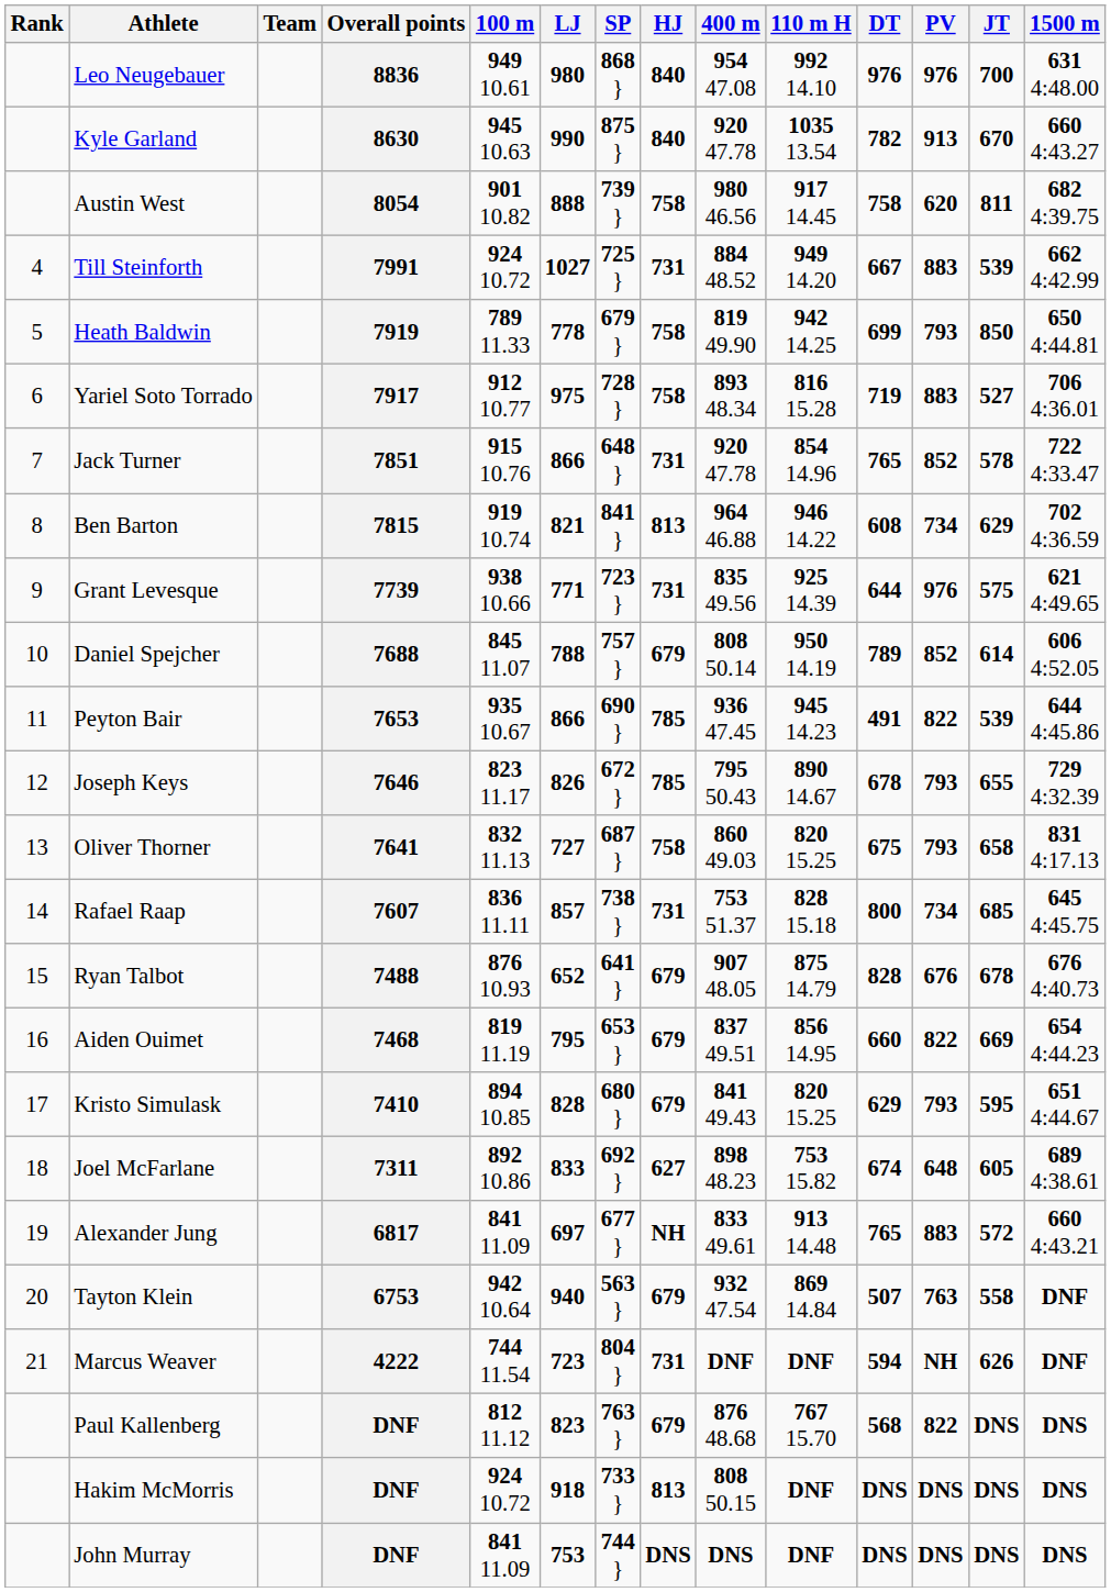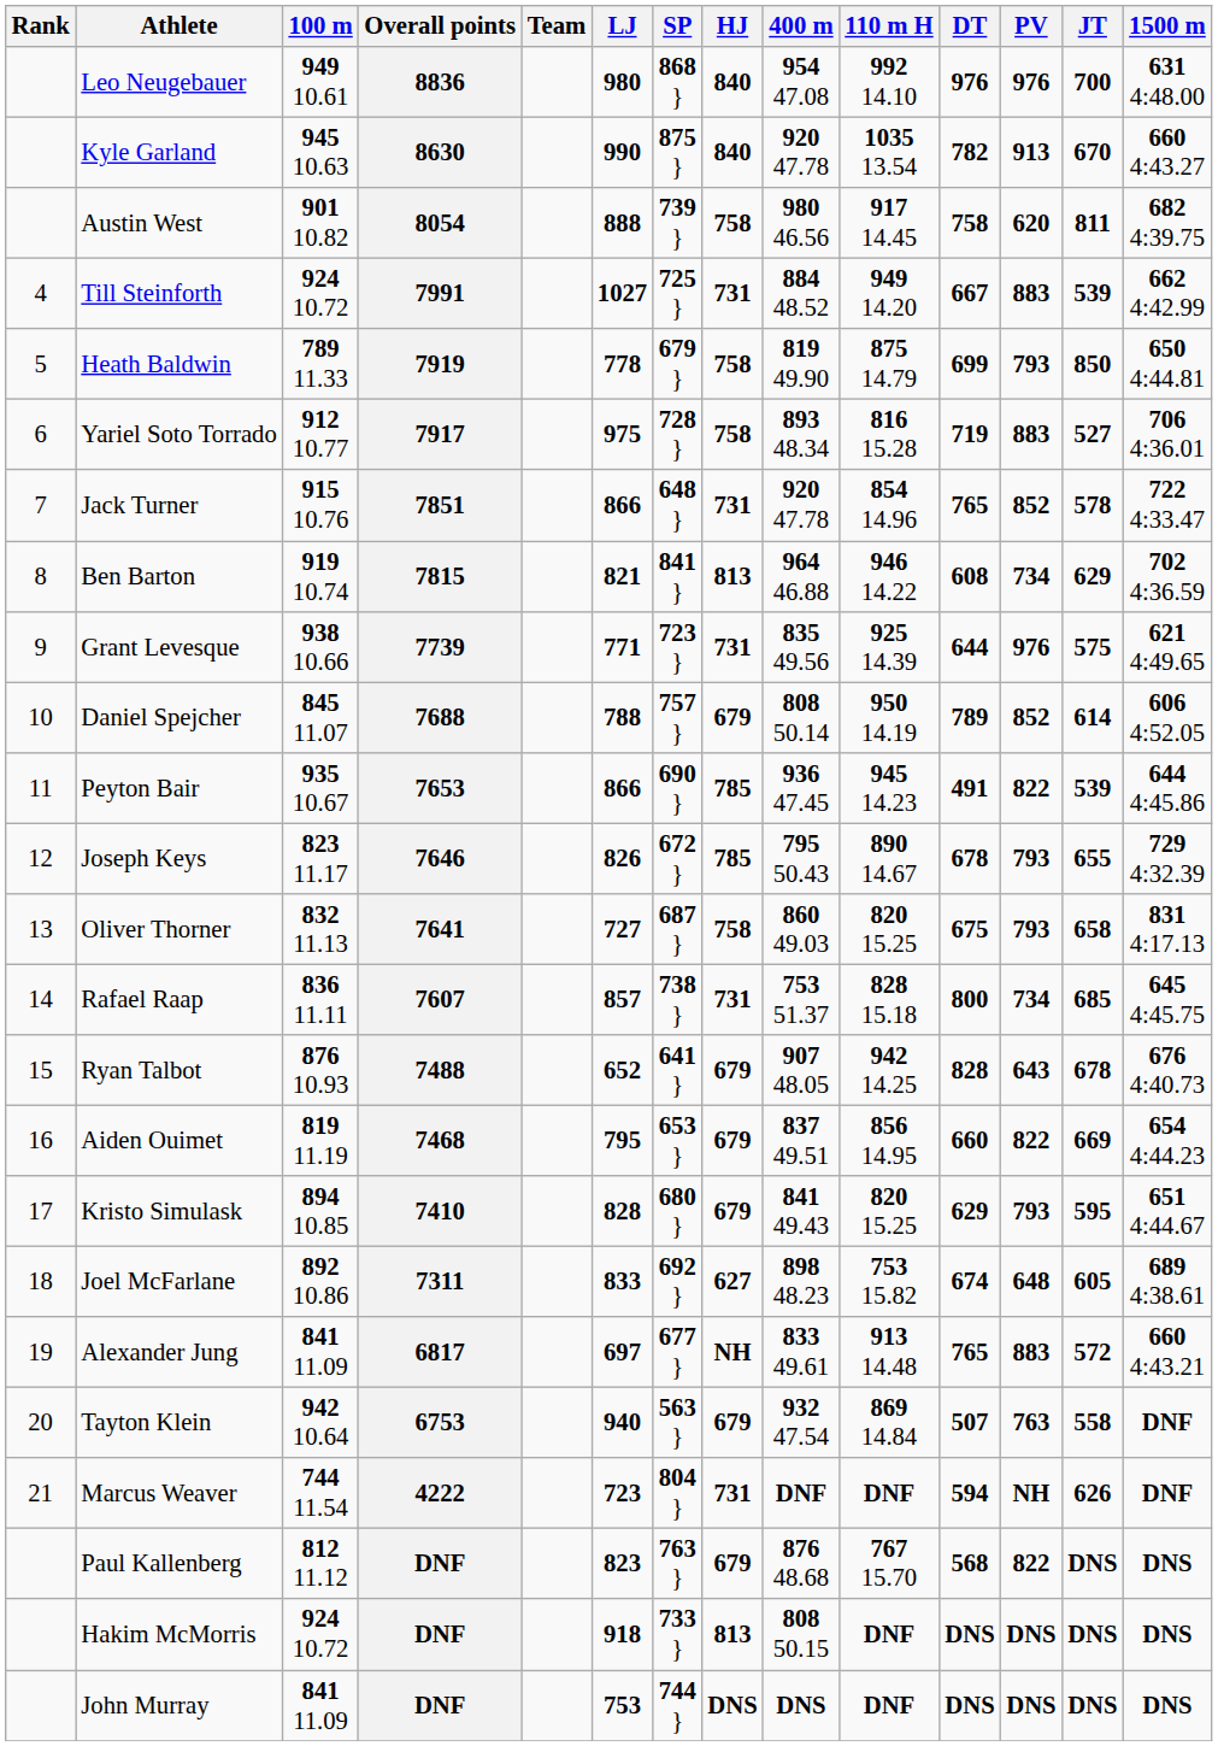 <table class="wikitable sortable" style="font-size:95%; text-align:center;">
 <tr>
 <th>Rank</th>
 <th>Athlete</th>
+<th><a href='#'>100 m</a></th>
+<th>Overall points</th>
 <th>Team</th>
-<th>Overall points</th>
-<th><a href='#'>100 m</a></th>
 <th><a href='#'>LJ</a></th>
 <th><a href='#'>SP</a></th>
 <th><a href='#'>HJ</a></th>
 <th><a href='#'>400 m</a></th>
 <th><a href='#'>110 m H</a></th>
 <th><a href='#'>DT</a></th>
 <th><a href='#'>PV</a></th>
 <th><a href='#'>JT</a></th>
 <th><a href='#'>1500 m</a></th>
 </tr>
 <tr>
 <td></td>
 <td align=left> <a href='#'>Leo Neugebauer</a></td>
+<td><strong>949</strong><br>10.61</td>
+<th>8836</th>
 <td></td>
-<th>8836</th>
-<td><strong>949</strong><br>10.61</td>
 <td><strong>980</strong><br></td>
 <td><strong>868</strong><br>}</td>
 <td><strong>840</strong><br></td>
 <td><strong>954</strong><br>47.08</td>
 <td><strong>992</strong><br>14.10</td>
 <td><strong>976</strong><br></td>
 <td><strong>976</strong><br></td>
 <td><strong>700</strong><br></td>
 <td><strong>631</strong><br>4:48.00</td>
 </tr>
 <tr>
 <td></td>
 <td align=left> <a href='#'>Kyle Garland</a></td>
+<td><strong>945</strong><br>10.63</td>
+<th>8630</th>
 <td></td>
-<th>8630</th>
-<td><strong>945</strong><br>10.63</td>
 <td><strong>990</strong><br></td>
 <td><strong>875</strong><br>}</td>
 <td><strong>840</strong><br></td>
 <td><strong>920</strong><br>47.78</td>
 <td><strong>1035</strong><br>13.54</td>
 <td><strong>782</strong><br></td>
 <td><strong>913</strong><br></td>
 <td><strong>670</strong><br></td>
 <td><strong>660</strong><br>4:43.27</td>
 </tr>
 <tr>
 <td></td>
 <td align=left> Austin West</td>
+<td><strong>901</strong><br>10.82</td>
+<th>8054</th>
 <td></td>
-<th>8054</th>
-<td><strong>901</strong><br>10.82</td>
 <td><strong>888</strong><br></td>
 <td><strong>739</strong><br>}</td>
 <td><strong>758</strong><br></td>
 <td><strong>980</strong><br>46.56</td>
 <td><strong>917</strong><br>14.45</td>
 <td><strong>758</strong><br></td>
 <td><strong>620</strong><br></td>
 <td><strong>811</strong><br></td>
 <td><strong>682</strong><br>4:39.75</td>
 </tr>
 <tr>
 <td>4</td>
 <td align=left> <a href='#'>Till Steinforth</a></td>
+<td><strong>924</strong><br>10.72</td>
+<th>7991</th>
 <td></td>
-<th>7991</th>
-<td><strong>924</strong><br>10.72</td>
 <td><strong>1027</strong><br></td>
 <td><strong>725</strong><br>}</td>
 <td><strong>731</strong><br></td>
 <td><strong>884</strong><br>48.52</td>
 <td><strong>949</strong><br>14.20</td>
 <td><strong>667</strong><br></td>
 <td><strong>883</strong><br></td>
 <td><strong>539</strong><br></td>
 <td><strong>662</strong><br>4:42.99</td>
 </tr>
 <tr>
 <td>5</td>
 <td align=left> <a href='#'>Heath Baldwin</a></td>
+<td><strong>789</strong><br>11.33</td>
+<th>7919</th>
 <td></td>
-<th>7919</th>
-<td><strong>789</strong><br>11.33</td>
 <td><strong>778</strong><br></td>
 <td><strong>679</strong><br>}</td>
 <td><strong>758</strong><br></td>
 <td><strong>819</strong><br>49.90</td>
-<td><strong>942</strong><br>14.25</td>
+<td><strong>875</strong><br>14.79</td>
 <td><strong>699</strong><br></td>
 <td><strong>793</strong><br></td>
 <td><strong>850</strong><br></td>
 <td><strong>650</strong><br>4:44.81</td>
 </tr>
 <tr>
 <td>6</td>
 <td align=left> Yariel Soto Torrado</td>
+<td><strong>912</strong><br>10.77</td>
+<th>7917</th>
 <td></td>
-<th>7917</th>
-<td><strong>912</strong><br>10.77</td>
 <td><strong>975</strong><br></td>
 <td><strong>728</strong><br>}</td>
 <td><strong>758</strong><br></td>
 <td><strong>893</strong><br>48.34</td>
 <td><strong>816</strong><br>15.28</td>
 <td><strong>719</strong><br></td>
 <td><strong>883</strong><br></td>
 <td><strong>527</strong><br></td>
 <td><strong>706</strong><br>4:36.01</td>
 </tr>
 <tr>
 <td>7</td>
 <td align=left> Jack Turner</td>
+<td><strong>915</strong><br>10.76</td>
+<th>7851</th>
 <td></td>
-<th>7851</th>
-<td><strong>915</strong><br>10.76</td>
 <td><strong>866</strong><br></td>
 <td><strong>648</strong><br>}</td>
 <td><strong>731</strong><br></td>
 <td><strong>920</strong><br>47.78</td>
 <td><strong>854</strong><br>14.96</td>
 <td><strong>765</strong><br></td>
 <td><strong>852</strong><br></td>
 <td><strong>578</strong><br></td>
 <td><strong>722</strong><br>4:33.47</td>
 </tr>
 <tr>
 <td>8</td>
 <td align=left> Ben Barton</td>
+<td><strong>919</strong><br>10.74</td>
+<th>7815</th>
 <td></td>
-<th>7815</th>
-<td><strong>919</strong><br>10.74</td>
 <td><strong>821</strong><br></td>
 <td><strong>841</strong><br>}</td>
 <td><strong>813</strong><br></td>
 <td><strong>964</strong><br>46.88</td>
 <td><strong>946</strong><br>14.22</td>
 <td><strong>608</strong><br></td>
 <td><strong>734</strong><br></td>
 <td><strong>629</strong><br></td>
 <td><strong>702</strong><br>4:36.59</td>
 </tr>
 <tr>
 <td>9</td>
 <td align=left> Grant Levesque</td>
+<td><strong>938</strong><br>10.66</td>
+<th>7739</th>
 <td></td>
-<th>7739</th>
-<td><strong>938</strong><br>10.66</td>
 <td><strong>771</strong><br></td>
 <td><strong>723</strong><br>}</td>
 <td><strong>731</strong><br></td>
 <td><strong>835</strong><br>49.56</td>
 <td><strong>925</strong><br>14.39</td>
 <td><strong>644</strong><br></td>
 <td><strong>976</strong><br></td>
 <td><strong>575</strong><br></td>
 <td><strong>621</strong><br>4:49.65</td>
 </tr>
 <tr>
 <td>10</td>
 <td align=left> Daniel Spejcher</td>
+<td><strong>845</strong><br>11.07</td>
+<th>7688</th>
 <td></td>
-<th>7688</th>
-<td><strong>845</strong><br>11.07</td>
 <td><strong>788</strong><br></td>
 <td><strong>757</strong><br>}</td>
 <td><strong>679</strong><br></td>
 <td><strong>808</strong><br>50.14</td>
 <td><strong>950</strong><br>14.19</td>
 <td><strong>789</strong><br></td>
 <td><strong>852</strong><br></td>
 <td><strong>614</strong><br></td>
 <td><strong>606</strong><br>4:52.05</td>
 </tr>
 <tr>
 <td>11</td>
 <td align=left> Peyton Bair</td>
+<td><strong>935</strong><br>10.67</td>
+<th>7653</th>
 <td></td>
-<th>7653</th>
-<td><strong>935</strong><br>10.67</td>
 <td><strong>866</strong><br></td>
 <td><strong>690</strong><br>}</td>
 <td><strong>785</strong><br></td>
 <td><strong>936</strong><br>47.45</td>
 <td><strong>945</strong><br>14.23</td>
 <td><strong>491</strong><br></td>
 <td><strong>822</strong><br></td>
 <td><strong>539</strong><br></td>
 <td><strong>644</strong><br>4:45.86</td>
 </tr>
 <tr>
 <td>12</td>
 <td align=left> Joseph Keys</td>
+<td><strong>823</strong><br>11.17</td>
+<th>7646</th>
 <td></td>
-<th>7646</th>
-<td><strong>823</strong><br>11.17</td>
 <td><strong>826</strong><br></td>
 <td><strong>672</strong><br>}</td>
 <td><strong>785</strong><br></td>
 <td><strong>795</strong><br>50.43</td>
 <td><strong>890</strong><br>14.67</td>
 <td><strong>678</strong><br></td>
 <td><strong>793</strong><br></td>
 <td><strong>655</strong><br></td>
 <td><strong>729</strong><br>4:32.39</td>
 </tr>
 <tr>
 <td>13</td>
 <td align=left> Oliver Thorner</td>
+<td><strong>832</strong><br>11.13</td>
+<th>7641</th>
 <td></td>
-<th>7641</th>
-<td><strong>832</strong><br>11.13</td>
 <td><strong>727</strong><br></td>
 <td><strong>687</strong><br>}</td>
 <td><strong>758</strong><br></td>
 <td><strong>860</strong><br>49.03</td>
 <td><strong>820</strong><br>15.25</td>
 <td><strong>675</strong><br></td>
 <td><strong>793</strong><br></td>
 <td><strong>658</strong><br></td>
 <td><strong>831</strong><br>4:17.13</td>
 </tr>
 <tr>
 <td>14</td>
 <td align=left> Rafael Raap</td>
+<td><strong>836</strong><br>11.11</td>
+<th>7607</th>
 <td></td>
-<th>7607</th>
-<td><strong>836</strong><br>11.11</td>
 <td><strong>857</strong><br></td>
 <td><strong>738</strong><br>}</td>
 <td><strong>731</strong><br></td>
 <td><strong>753</strong><br>51.37</td>
 <td><strong>828</strong><br>15.18</td>
 <td><strong>800</strong><br></td>
 <td><strong>734</strong><br></td>
 <td><strong>685</strong><br></td>
 <td><strong>645</strong><br>4:45.75</td>
 </tr>
 <tr>
 <td>15</td>
 <td align=left> Ryan Talbot</td>
+<td><strong>876</strong><br>10.93</td>
+<th>7488</th>
 <td></td>
-<th>7488</th>
-<td><strong>876</strong><br>10.93</td>
 <td><strong>652</strong><br></td>
 <td><strong>641</strong><br>}</td>
 <td><strong>679</strong><br></td>
 <td><strong>907</strong><br>48.05</td>
-<td><strong>875</strong><br>14.79</td>
+<td><strong>942</strong><br>14.25</td>
 <td><strong>828</strong><br></td>
-<td><strong>676</strong><br></td>
+<td><strong>643</strong><br></td>
 <td><strong>678</strong><br></td>
 <td><strong>676</strong><br>4:40.73</td>
 </tr>
 <tr>
 <td>16</td>
 <td align=left> Aiden Ouimet</td>
+<td><strong>819</strong><br>11.19</td>
+<th>7468</th>
 <td></td>
-<th>7468</th>
-<td><strong>819</strong><br>11.19</td>
 <td><strong>795</strong><br></td>
 <td><strong>653</strong><br>}</td>
 <td><strong>679</strong><br></td>
 <td><strong>837</strong><br>49.51</td>
 <td><strong>856</strong><br>14.95</td>
 <td><strong>660</strong><br></td>
 <td><strong>822</strong><br></td>
 <td><strong>669</strong><br></td>
 <td><strong>654</strong><br>4:44.23</td>
 </tr>
 <tr>
 <td>17</td>
 <td align=left> Kristo Simulask</td>
+<td><strong>894</strong><br>10.85</td>
+<th>7410</th>
 <td></td>
-<th>7410</th>
-<td><strong>894</strong><br>10.85</td>
 <td><strong>828</strong><br></td>
 <td><strong>680</strong><br>}</td>
 <td><strong>679</strong><br></td>
 <td><strong>841</strong><br>49.43</td>
 <td><strong>820</strong><br>15.25</td>
 <td><strong>629</strong><br></td>
 <td><strong>793</strong><br></td>
 <td><strong>595</strong><br></td>
 <td><strong>651</strong><br>4:44.67</td>
 </tr>
 <tr>
 <td>18</td>
 <td align=left> Joel McFarlane</td>
+<td><strong>892</strong><br>10.86</td>
+<th>7311</th>
 <td></td>
-<th>7311</th>
-<td><strong>892</strong><br>10.86</td>
 <td><strong>833</strong><br></td>
 <td><strong>692</strong><br>}</td>
 <td><strong>627</strong><br></td>
 <td><strong>898</strong><br>48.23</td>
 <td><strong>753</strong><br>15.82</td>
 <td><strong>674</strong><br></td>
 <td><strong>648</strong><br></td>
 <td><strong>605</strong><br></td>
 <td><strong>689</strong><br>4:38.61</td>
 </tr>
 <tr>
 <td>19</td>
 <td align=left> Alexander Jung</td>
+<td><strong>841</strong><br>11.09</td>
+<th>6817</th>
 <td></td>
-<th>6817</th>
-<td><strong>841</strong><br>11.09</td>
 <td><strong>697</strong><br></td>
 <td><strong>677</strong><br>}</td>
 <td><strong>NH</strong></td>
 <td><strong>833</strong><br>49.61</td>
 <td><strong>913</strong><br>14.48</td>
 <td><strong>765</strong><br></td>
 <td><strong>883</strong><br></td>
 <td><strong>572</strong><br></td>
 <td><strong>660</strong><br>4:43.21</td>
 </tr>
 <tr>
 <td>20</td>
 <td align=left> Tayton Klein</td>
+<td><strong>942</strong><br>10.64</td>
+<th>6753</th>
 <td></td>
-<th>6753</th>
-<td><strong>942</strong><br>10.64</td>
 <td><strong>940</strong><br></td>
 <td><strong>563</strong><br>}</td>
 <td><strong>679</strong><br></td>
 <td><strong>932</strong><br>47.54</td>
 <td><strong>869</strong><br>14.84</td>
 <td><strong>507</strong><br></td>
 <td><strong>763</strong><br></td>
 <td><strong>558</strong><br></td>
 <td><strong>DNF</strong></td>
 </tr>
 <tr>
 <td>21</td>
 <td align=left> Marcus Weaver</td>
+<td><strong>744</strong><br>11.54</td>
+<th>4222</th>
 <td></td>
-<th>4222</th>
-<td><strong>744</strong><br>11.54</td>
 <td><strong>723</strong><br></td>
 <td><strong>804</strong><br>}</td>
 <td><strong>731</strong><br></td>
 <td><strong>DNF</strong></td>
 <td><strong>DNF</strong></td>
 <td><strong>594</strong><br></td>
 <td><strong>NH</strong></td>
 <td><strong>626</strong><br></td>
 <td><strong>DNF</strong></td>
 </tr>
 <tr>
 <td></td>
 <td align=left> Paul Kallenberg</td>
+<td><strong>812</strong><br>11.12</td>
+<th>DNF</th>
 <td></td>
-<th>DNF</th>
-<td><strong>812</strong><br>11.12</td>
 <td><strong>823</strong><br></td>
 <td><strong>763</strong><br>}</td>
 <td><strong>679</strong><br></td>
 <td><strong>876</strong><br>48.68</td>
 <td><strong>767</strong><br>15.70</td>
 <td><strong>568</strong><br></td>
 <td><strong>822</strong><br></td>
 <td><strong>DNS</strong></td>
 <td><strong>DNS</strong></td>
 </tr>
 <tr>
 <td></td>
 <td align="left"> Hakim McMorris</td>
+<td><strong>924</strong><br>10.72</td>
+<th>DNF</th>
 <td></td>
-<th>DNF</th>
-<td><strong>924</strong><br>10.72</td>
 <td><strong>918</strong><br></td>
 <td><strong>733</strong><br>}</td>
 <td><strong>813</strong><br></td>
 <td><strong>808</strong><br>50.15</td>
 <td><strong>DNF</strong></td>
 <td><strong>DNS</strong></td>
 <td><strong>DNS</strong></td>
 <td><strong>DNS</strong></td>
 <td><strong>DNS</strong></td>
 </tr>
 <tr>
 <td></td>
 <td align="left"> John Murray</td>
+<td><strong>841</strong><br>11.09</td>
+<th>DNF</th>
 <td></td>
-<th>DNF</th>
-<td><strong>841</strong><br>11.09</td>
 <td><strong>753</strong><br></td>
 <td><strong>744</strong><br>}</td>
 <td><strong>DNS</strong></td>
 <td><strong>DNS</strong></td>
 <td><strong>DNF</strong></td>
 <td><strong>DNS</strong></td>
 <td><strong>DNS</strong></td>
 <td><strong>DNS</strong></td>
 <td><strong>DNS</strong></td>
 </tr>
 </table>
